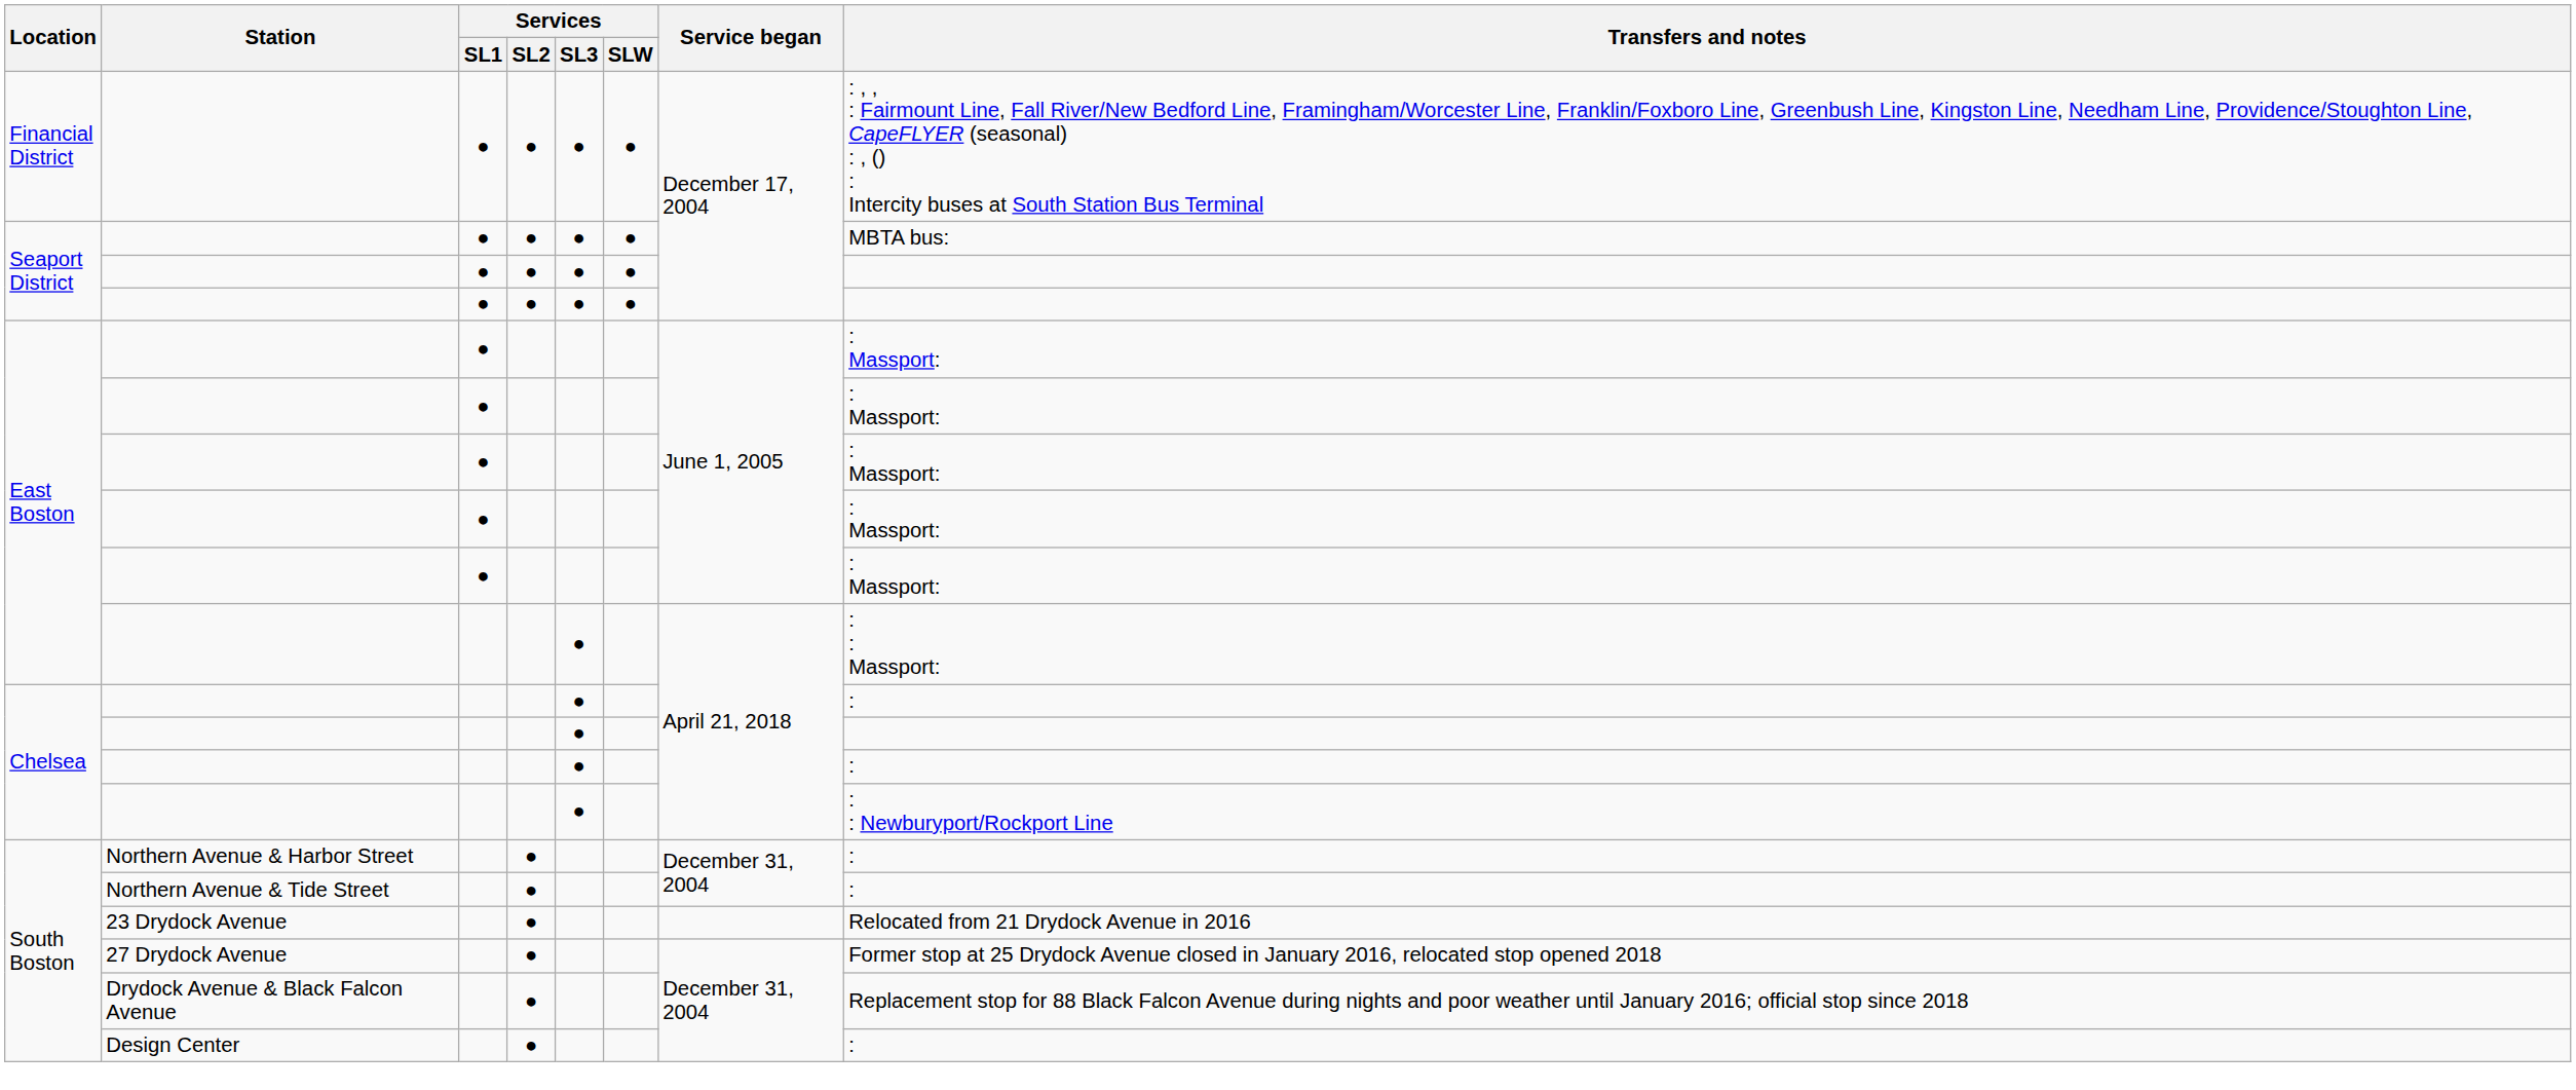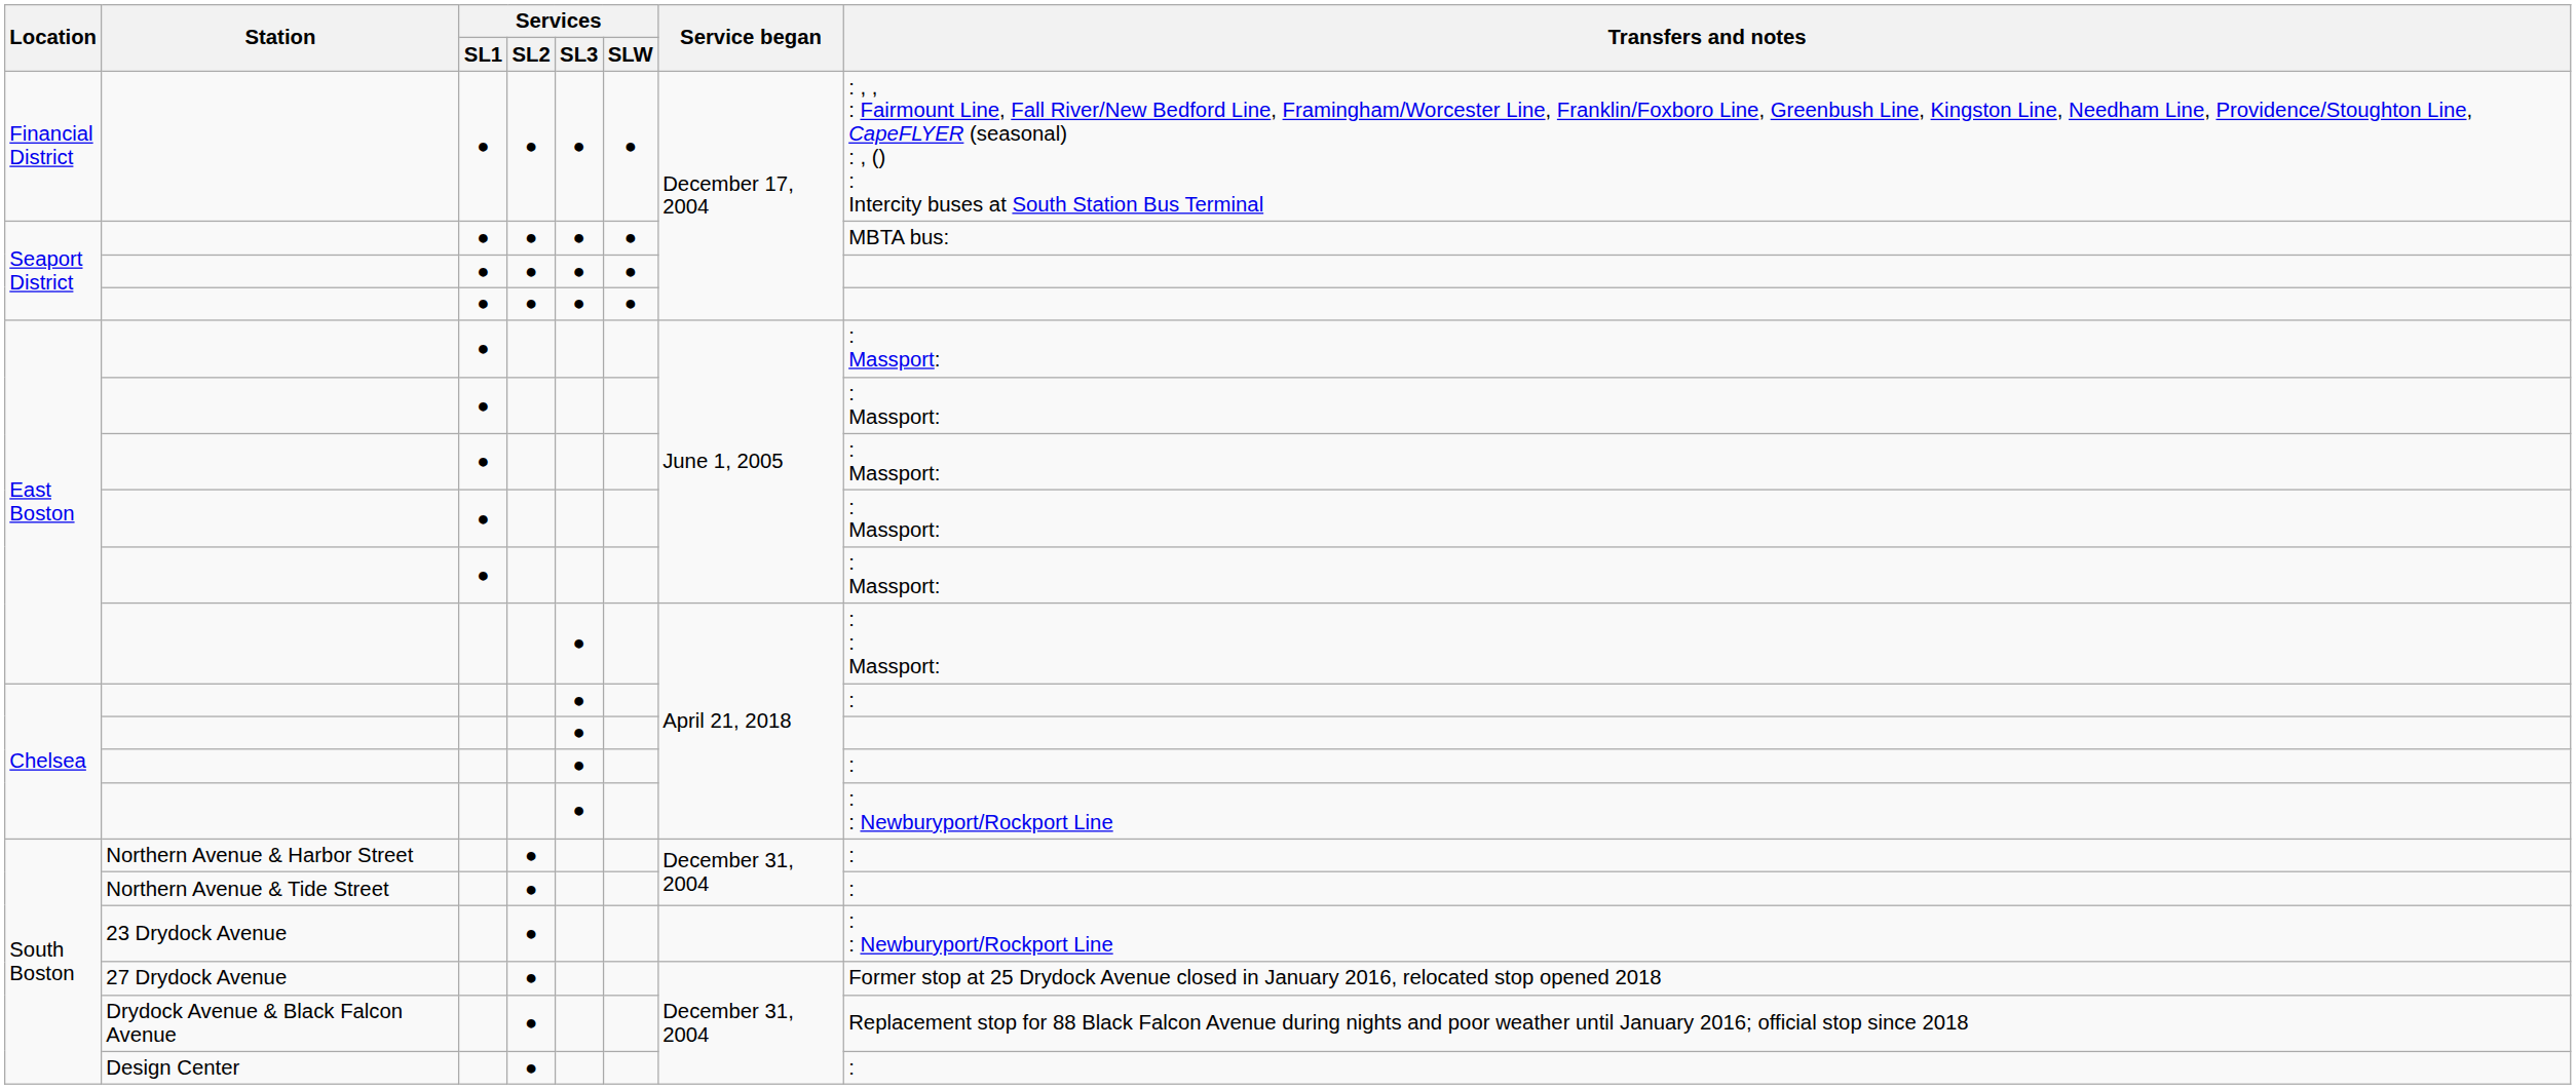 <table class=wikitable>
 <tr>
 <th rowspan=2>Location</th>
 <th rowspan=2>Station</th>
 <th colspan=4>Services</th>
 <th rowspan=2>Service began</th>
 <th rowspan=2>Transfers and notes</th>
 </tr>
 <tr>
 <th>SL1</th>
 <th>SL2</th>
 <th>SL3</th>
 <th>SLW</th>
 </tr>
 <tr>
 <td><a href='#'>Financial<br>District</a></td>
 <td></td>
 <td align=center>●</td>
 <td align=center>●</td>
 <td align=center>●</td>
 <td align=center>●</td>
 <td rowspan=4>December 17, 2004</td>
 <td>: , , <br>: <a href='#'>Fairmount Line</a>, <a href='#'>Fall River/New Bedford Line</a>, <a href='#'>Framingham/Worcester Line</a>, <a href='#'>Franklin/Foxboro Line</a>, <a href='#'>Greenbush Line</a>, <a href='#'>Kingston Line</a>, <a href='#'>Needham Line</a>, <a href='#'>Providence/Stoughton Line</a>, <em><a href='#'>CapeFLYER</a></em> (seasonal)<br>: ,  ()<br>: <br> Intercity buses at <a href='#'>South Station Bus Terminal</a></td>
 </tr>
 <tr>
 <td rowspan=3><a href='#'>Seaport<br>District</a></td>
 <td></td>
 <td align=center>●</td>
 <td align=center>●</td>
 <td align=center>●</td>
 <td align=center>●</td>
 <td> MBTA bus: </td>
 </tr>
 <tr>
 <td></td>
 <td align=center>●</td>
 <td align=center>●</td>
 <td align=center>●</td>
 <td align=center>●</td>
 <td></td>
 </tr>
 <tr>
 <td></td>
 <td align=center>●</td>
 <td align=center>●</td>
 <td align=center>●</td>
 <td align=center>●</td>
 <td></td>
 </tr>
 <tr>
 <td rowspan=6><a href='#'>East<br>Boston</a></td>
 <td></td>
 <td align=center>●</td>
 <td></td>
 <td></td>
 <td></td>
 <td rowspan=5>June 1, 2005</td>
 <td>: <br> <a href='#'>Massport</a>: <br> </td>
 </tr>
 <tr>
 <td></td>
 <td align=center>●</td>
 <td></td>
 <td></td>
 <td></td>
 <td>: <br> Massport: <br> </td>
 </tr>
 <tr>
 <td></td>
 <td align=center>●</td>
 <td></td>
 <td></td>
 <td></td>
 <td>: <br> Massport: <br> </td>
 </tr>
 <tr>
 <td></td>
 <td align=center>●</td>
 <td></td>
 <td></td>
 <td></td>
 <td>: <br> Massport: <br> </td>
 </tr>
 <tr>
 <td></td>
 <td align=center>●</td>
 <td></td>
 <td></td>
 <td></td>
 <td>: <br> Massport: <br> </td>
 </tr>
 <tr>
 <td></td>
 <td></td>
 <td></td>
 <td align=center>●</td>
 <td></td>
 <td rowspan=5>April 21, 2018</td>
 <td>: <br>: <br> Massport: </td>
 </tr>
 <tr>
 <td rowspan=4><a href='#'>Chelsea</a></td>
 <td></td>
 <td></td>
 <td></td>
 <td align=center>●</td>
 <td></td>
 <td>: </td>
 </tr>
 <tr>
 <td></td>
 <td></td>
 <td></td>
 <td align=center>●</td>
 <td></td>
 <td></td>
 </tr>
 <tr>
 <td></td>
 <td></td>
 <td></td>
 <td align=center>●</td>
 <td></td>
 <td>: </td>
 </tr>
 <tr>
 <td></td>
 <td></td>
 <td></td>
 <td align=center>●</td>
 <td></td>
 <td>: <br>: <a href='#'>Newburyport/Rockport Line</a></td>
 </tr>
 <tr>
 <td rowspan=6>South<br>Boston</td>
 <td>Northern Avenue & Harbor Street</td>
 <td></td>
 <td align=center>●</td>
 <td></td>
 <td></td>
 <td rowspan=2>December 31, 2004</td>
 <td>: </td>
 </tr>
 <tr>
 <td>Northern Avenue & Tide Street</td>
 <td></td>
 <td align=center>●</td>
 <td></td>
 <td></td>
 <td>: </td>
 </tr>
 <tr>
 <td>23 Drydock Avenue</td>
 <td></td>
 <td align=center>●</td>
 <td></td>
 <td></td>
 <td></td>
-<td>Relocated from 21 Drydock Avenue in 2016</td>
+<td>: <br>: <a href='#'>Newburyport/Rockport Line</a></td>
 </tr>
 <tr>
 <td>27 Drydock Avenue</td>
 <td></td>
 <td align=center>●</td>
 <td></td>
 <td></td>
 <td rowspan=3>December 31, 2004</td>
 <td>Former stop at 25 Drydock Avenue closed in January 2016, relocated stop opened 2018</td>
 </tr>
 <tr>
 <td>Drydock Avenue & Black Falcon Avenue</td>
 <td></td>
 <td align=center>●</td>
 <td></td>
 <td></td>
 <td>Replacement stop for 88 Black Falcon Avenue during nights and poor weather until January 2016; official stop since 2018</td>
 </tr>
 <tr>
 <td>Design Center</td>
 <td></td>
 <td align=center>●</td>
 <td></td>
 <td></td>
 <td>: </td>
 </tr>
 </table>
